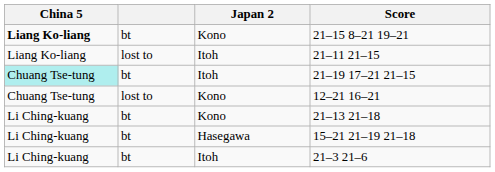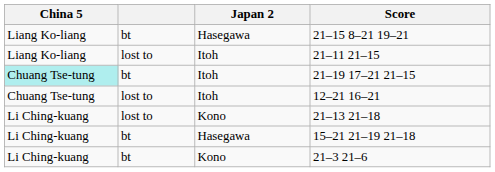 <table class="wikitable">
 <tr>
 <th width=150> China 5</th>
 <th width=100></th>
 <th width=150> Japan 2</th>
 <th width=250>Score</th>
 </tr>
 <tr>
-<td><strong>Liang Ko-liang</strong></td>
+<td>Liang Ko-liang</td>
 <td>bt</td>
-<td>Kono</td>
+<td>Hasegawa</td>
 <td>21–15 8–21 19–21</td>
 </tr>
 <tr>
 <td>Liang Ko-liang</td>
 <td>lost to</td>
 <td>Itoh</td>
 <td>21–11 21–15</td>
 </tr>
 <tr>
 <td style="background: paleturquoise;">Chuang Tse-tung</td>
 <td>bt</td>
 <td>Itoh</td>
 <td>21–19 17–21 21–15</td>
 </tr>
 <tr>
 <td>Chuang Tse-tung</td>
 <td>lost to</td>
-<td>Kono</td>
+<td>Itoh</td>
 <td>12–21 16–21</td>
 </tr>
 <tr>
 <td>Li Ching-kuang</td>
-<td>bt</td>
+<td>lost to</td>
 <td>Kono</td>
 <td>21–13 21–18</td>
 </tr>
 <tr>
 <td>Li Ching-kuang</td>
 <td>bt</td>
 <td>Hasegawa</td>
 <td>15–21 21–19 21–18</td>
 </tr>
 <tr>
 <td>Li Ching-kuang</td>
 <td>bt</td>
-<td>Itoh</td>
+<td>Kono</td>
 <td>21–3 21–6</td>
 </tr>
 </table>
